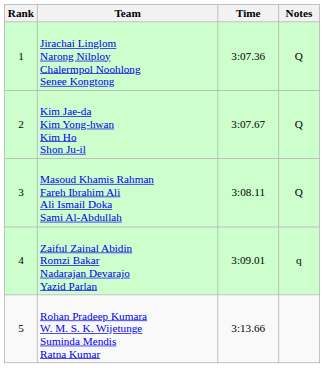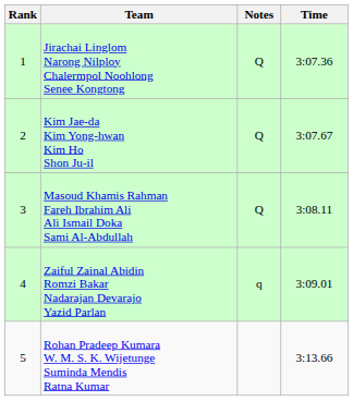 <table class="wikitable" style="text-align:center">
 <tr>
 <th width=40>Rank</th>
 <th width=250>Team</th>
+<th width=50>Notes</th>
 <th width=80>Time</th>
-<th width=50>Notes</th>
 </tr>
 <tr bgcolor=ccffcc>
 <td>1</td>
 <td align=left><br><a href='#'>Jirachai Linglom</a><br><a href='#'>Narong Nilploy</a><br><a href='#'>Chalermpol Noohlong</a><br><a href='#'>Senee Kongtong</a></td>
+<td>Q</td>
 <td>3:07.36</td>
-<td>Q</td>
 </tr>
 <tr bgcolor=ccffcc>
 <td>2</td>
 <td align=left><br><a href='#'>Kim Jae-da</a><br><a href='#'>Kim Yong-hwan</a><br><a href='#'>Kim Ho</a><br><a href='#'>Shon Ju-il</a></td>
+<td>Q</td>
 <td>3:07.67</td>
-<td>Q</td>
 </tr>
 <tr bgcolor=ccffcc>
 <td>3</td>
 <td align=left><br><a href='#'>Masoud Khamis Rahman</a><br><a href='#'>Fareh Ibrahim Ali</a><br><a href='#'>Ali Ismail Doka</a><br><a href='#'>Sami Al-Abdullah</a></td>
+<td>Q</td>
 <td>3:08.11</td>
-<td>Q</td>
 </tr>
 <tr bgcolor=ccffcc>
 <td>4</td>
 <td align=left><br><a href='#'>Zaiful Zainal Abidin</a><br><a href='#'>Romzi Bakar</a><br><a href='#'>Nadarajan Devarajo</a><br><a href='#'>Yazid Parlan</a></td>
+<td>q</td>
 <td>3:09.01</td>
-<td>q</td>
 </tr>
 <tr>
 <td>5</td>
 <td align=left><br><a href='#'>Rohan Pradeep Kumara</a><br><a href='#'>W. M. S. K. Wijetunge</a><br><a href='#'>Suminda Mendis</a><br><a href='#'>Ratna Kumar</a></td>
+<td></td>
 <td>3:13.66</td>
-<td></td>
 </tr>
 </table>
